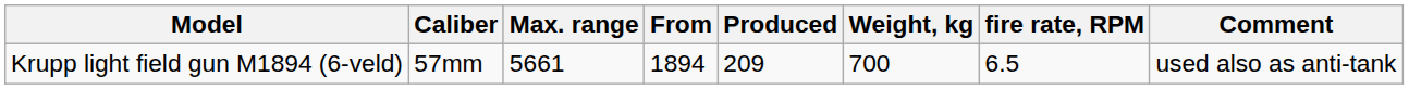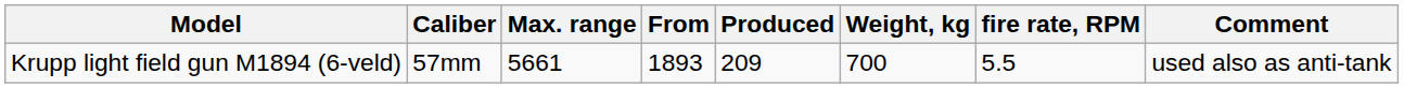 <table class="wikitable sortable">
 <tr>
 <th>Model</th>
 <th>Caliber</th>
 <th>Max. range</th>
 <th>From</th>
 <th>Produced</th>
 <th>Weight, kg</th>
 <th>fire rate, RPM</th>
 <th>Comment</th>
 </tr>
 <tr>
 <td>Krupp light field gun M1894 (6-veld)</td>
 <td>57mm</td>
 <td>5661</td>
-<td>1894</td>
+<td>1893</td>
 <td>209</td>
 <td>700</td>
-<td>6.5</td>
+<td>5.5</td>
 <td>used also as anti-tank</td>
 </tr>
 </table>
